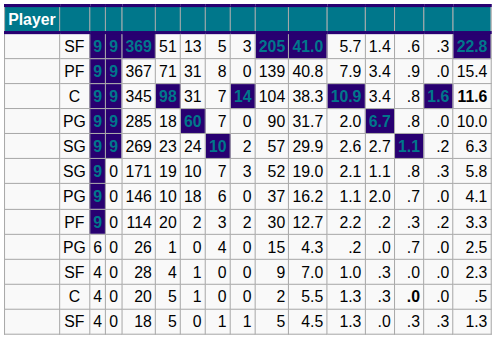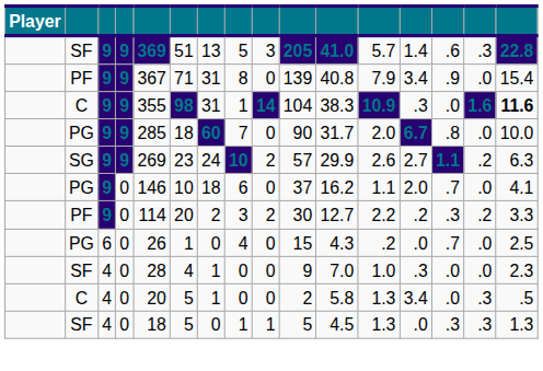 <table class="wikitable sortable" style="font-size: 95%; text-align:right;">
 <tr>
 <th style="background:#00778B; color:#FFFFFF; border-top:#280071 3px solid; border-bottom:#280071 3px solid;">Player</th>
 <th style="background:#00778B; color:#FFFFFF; border-top:#280071 3px solid; border-bottom:#280071 3px solid;"></th>
 <th style="background:#00778B; color:#FFFFFF; border-top:#280071 3px solid; border-bottom:#280071 3px solid;"></th>
 <th style="background:#00778B; color:#FFFFFF; border-top:#280071 3px solid; border-bottom:#280071 3px solid;"></th>
 <th style="background:#00778B; color:#FFFFFF; border-top:#280071 3px solid; border-bottom:#280071 3px solid;"></th>
 <th style="background:#00778B; color:#FFFFFF; border-top:#280071 3px solid; border-bottom:#280071 3px solid;"></th>
 <th style="background:#00778B; color:#FFFFFF; border-top:#280071 3px solid; border-bottom:#280071 3px solid;"></th>
 <th style="background:#00778B; color:#FFFFFF; border-top:#280071 3px solid; border-bottom:#280071 3px solid;"></th>
 <th style="background:#00778B; color:#FFFFFF; border-top:#280071 3px solid; border-bottom:#280071 3px solid;"></th>
 <th style="background:#00778B; color:#FFFFFF; border-top:#280071 3px solid; border-bottom:#280071 3px solid;"></th>
 <th style="background:#00778B; color:#FFFFFF; border-top:#280071 3px solid; border-bottom:#280071 3px solid;"></th>
 <th style="background:#00778B; color:#FFFFFF; border-top:#280071 3px solid; border-bottom:#280071 3px solid;"></th>
 <th style="background:#00778B; color:#FFFFFF; border-top:#280071 3px solid; border-bottom:#280071 3px solid;"></th>
 <th style="background:#00778B; color:#FFFFFF; border-top:#280071 3px solid; border-bottom:#280071 3px solid;"></th>
 <th style="background:#00778B; color:#FFFFFF; border-top:#280071 3px solid; border-bottom:#280071 3px solid;"></th>
 <th style="background:#00778B; color:#FFFFFF; border-top:#280071 3px solid; border-bottom:#280071 3px solid;"></th>
 </tr>
 <tr>
 <td style="text-align:left;"></td>
 <td style="text-align:center;">SF</td>
 <td style="background:#280071; color:#00778B;"><strong>9</strong></td>
 <td style="background:#280071; color:#00778B;"><strong>9</strong></td>
 <td style="background:#280071; color:#00778B;"><strong>369</strong></td>
 <td>51</td>
 <td>13</td>
 <td>5</td>
 <td>3</td>
 <td style="background:#280071; color:#00778B;"><strong>205</strong></td>
 <td style="background:#280071; color:#00778B;"><strong>41.0</strong></td>
 <td>5.7</td>
 <td>1.4</td>
 <td>.6</td>
 <td>.3</td>
 <td style="background:#280071; color:#00778B;"><strong>22.8</strong></td>
 </tr>
 <tr>
 <td style="text-align:left;"></td>
 <td style="text-align:center;">PF</td>
 <td style="background:#280071; color:#00778B;"><strong>9</strong></td>
 <td style="background:#280071; color:#00778B;"><strong>9</strong></td>
 <td>367</td>
 <td>71</td>
 <td>31</td>
 <td>8</td>
 <td>0</td>
 <td>139</td>
 <td>40.8</td>
 <td>7.9</td>
 <td>3.4</td>
 <td>.9</td>
 <td>.0</td>
 <td>15.4</td>
 </tr>
 <tr>
 <td style="text-align:left;"></td>
 <td style="text-align:center;">C</td>
 <td style="background:#280071; color:#00778B;"><strong>9</strong></td>
 <td style="background:#280071; color:#00778B;"><strong>9</strong></td>
-<td>345</td>
+<td>355</td>
 <td style="background:#280071; color:#00778B;"><strong>98</strong></td>
 <td>31</td>
-<td>7</td>
+<td>1</td>
 <td style="background:#280071; color:#00778B;"><strong>14</strong></td>
 <td>104</td>
 <td>38.3</td>
 <td style="background:#280071; color:#00778B;"><strong>10.9</strong></td>
-<td>3.4</td>
-<td>.8</td>
+<td>.3</td>
+<td>.0</td>
 <td style="background:#280071; color:#00778B;"><strong>1.6</strong></td>
 <td><strong>11.6</strong></td>
 </tr>
 <tr>
 <td style="text-align:left;"></td>
 <td style="text-align:center;">PG</td>
 <td style="background:#280071; color:#00778B;"><strong>9</strong></td>
 <td style="background:#280071; color:#00778B;"><strong>9</strong></td>
 <td>285</td>
 <td>18</td>
 <td style="background:#280071; color:#00778B;"><strong>60</strong></td>
 <td>7</td>
 <td>0</td>
 <td>90</td>
 <td>31.7</td>
 <td>2.0</td>
 <td style="background:#280071; color:#00778B;"><strong>6.7</strong></td>
 <td>.8</td>
 <td>.0</td>
 <td>10.0</td>
 </tr>
 <tr>
 <td style="text-align:left;"></td>
 <td style="text-align:center;">SG</td>
 <td style="background:#280071; color:#00778B;"><strong>9</strong></td>
 <td style="background:#280071; color:#00778B;"><strong>9</strong></td>
 <td>269</td>
 <td>23</td>
 <td>24</td>
 <td style="background:#280071; color:#00778B;"><strong>10</strong></td>
 <td>2</td>
 <td>57</td>
 <td>29.9</td>
 <td>2.6</td>
 <td>2.7</td>
 <td style="background:#280071; color:#00778B;"><strong>1.1</strong></td>
 <td>.2</td>
 <td>6.3</td>
-</tr>
-<tr>
-<td style="text-align:left;"></td>
-<td style="text-align:center;">SG</td>
-<td style="background:#280071; color:#00778B;"><strong>9</strong></td>
-<td>0</td>
-<td>171</td>
-<td>19</td>
-<td>10</td>
-<td>7</td>
-<td>3</td>
-<td>52</td>
-<td>19.0</td>
-<td>2.1</td>
-<td>1.1</td>
-<td>.8</td>
-<td>.3</td>
-<td>5.8</td>
 </tr>
 <tr>
 <td style="text-align:left;"></td>
 <td style="text-align:center;">PG</td>
 <td style="background:#280071; color:#00778B;"><strong>9</strong></td>
 <td>0</td>
 <td>146</td>
 <td>10</td>
 <td>18</td>
 <td>6</td>
 <td>0</td>
 <td>37</td>
 <td>16.2</td>
 <td>1.1</td>
 <td>2.0</td>
 <td>.7</td>
 <td>.0</td>
 <td>4.1</td>
 </tr>
 <tr>
 <td style="text-align:left;"></td>
 <td style="text-align:center;">PF</td>
 <td style="background:#280071; color:#00778B;"><strong>9</strong></td>
 <td>0</td>
 <td>114</td>
 <td>20</td>
 <td>2</td>
 <td>3</td>
 <td>2</td>
 <td>30</td>
 <td>12.7</td>
 <td>2.2</td>
 <td>.2</td>
 <td>.3</td>
 <td>.2</td>
 <td>3.3</td>
 </tr>
 <tr>
 <td style="text-align:left;"></td>
 <td style="text-align:center;">PG</td>
 <td>6</td>
 <td>0</td>
 <td>26</td>
 <td>1</td>
 <td>0</td>
 <td>4</td>
 <td>0</td>
 <td>15</td>
 <td>4.3</td>
 <td>.2</td>
 <td>.0</td>
 <td>.7</td>
 <td>.0</td>
 <td>2.5</td>
 </tr>
 <tr>
 <td style="text-align:left;"></td>
 <td style="text-align:center;">SF</td>
 <td>4</td>
 <td>0</td>
 <td>28</td>
 <td>4</td>
 <td>1</td>
 <td>0</td>
 <td>0</td>
 <td>9</td>
 <td>7.0</td>
 <td>1.0</td>
 <td>.3</td>
 <td>.0</td>
 <td>.0</td>
 <td>2.3</td>
 </tr>
 <tr>
 <td style="text-align:left;"></td>
 <td style="text-align:center;">C</td>
 <td>4</td>
 <td>0</td>
 <td>20</td>
 <td>5</td>
 <td>1</td>
 <td>0</td>
 <td>0</td>
 <td>2</td>
-<td>5.5</td>
+<td>5.8</td>
 <td>1.3</td>
+<td>3.4</td>
+<td>.0</td>
 <td>.3</td>
-<td><strong>.0</strong></td>
-<td>.0</td>
 <td>.5</td>
 </tr>
 <tr>
 <td style="text-align:left;"></td>
 <td style="text-align:center;">SF</td>
 <td>4</td>
 <td>0</td>
 <td>18</td>
 <td>5</td>
 <td>0</td>
 <td>1</td>
 <td>1</td>
 <td>5</td>
 <td>4.5</td>
 <td>1.3</td>
 <td>.0</td>
 <td>.3</td>
 <td>.3</td>
 <td>1.3</td>
 </tr>
 </table>
